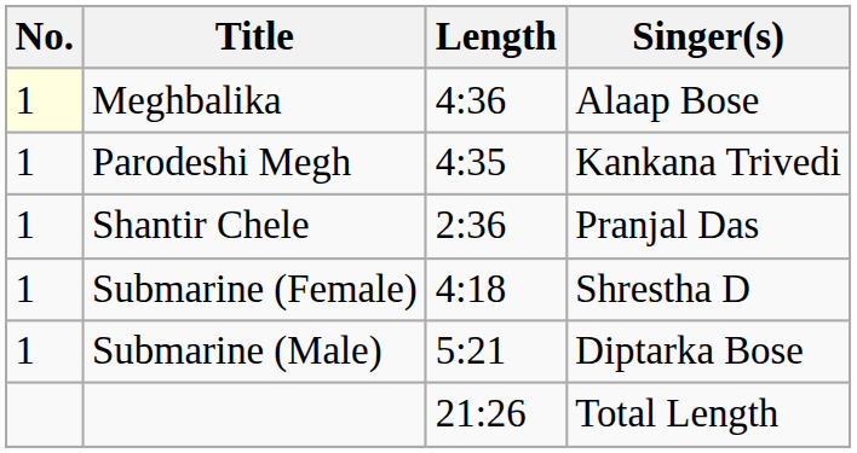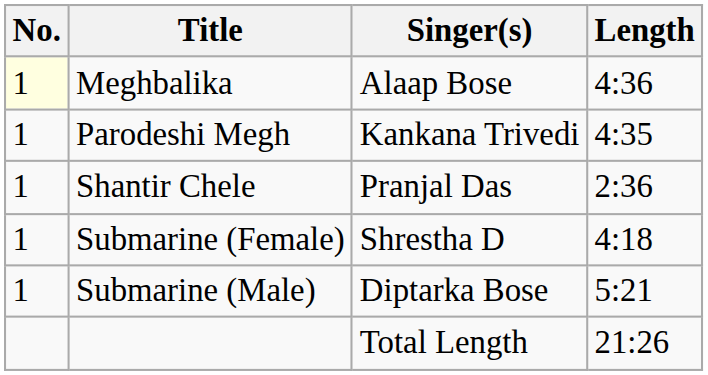 <table class="wikitable">
 <tr>
 <th>No.</th>
 <th>Title</th>
+<th>Singer(s)</th>
 <th>Length</th>
-<th>Singer(s)</th>
 </tr>
 <tr>
 <td style="background: lightyellow;">1</td>
 <td>Meghbalika</td>
+<td>Alaap Bose</td>
 <td>4:36</td>
-<td>Alaap Bose</td>
 </tr>
 <tr>
 <td>1</td>
 <td>Parodeshi Megh</td>
+<td>Kankana Trivedi</td>
 <td>4:35</td>
-<td>Kankana Trivedi</td>
 </tr>
 <tr>
 <td>1</td>
 <td>Shantir Chele</td>
+<td>Pranjal Das</td>
 <td>2:36</td>
-<td>Pranjal Das</td>
 </tr>
 <tr>
 <td>1</td>
 <td>Submarine (Female)</td>
+<td>Shrestha D</td>
 <td>4:18</td>
-<td>Shrestha D</td>
 </tr>
 <tr>
 <td>1</td>
 <td>Submarine (Male)</td>
+<td>Diptarka Bose</td>
 <td>5:21</td>
-<td>Diptarka Bose</td>
 </tr>
 <tr>
 <td></td>
 <td></td>
+<td>Total Length</td>
 <td>21:26</td>
-<td>Total Length</td>
 </tr>
 </table>
